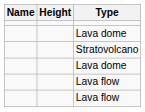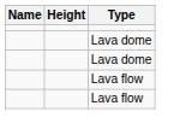 <table class="wikitable">
 <tr>
 <th>Name</th>
 <th>Height</th>
 <th>Type</th>
 </tr>
 <tr>
 <td></td>
 <td></td>
 <td></td>
 </tr>
 <tr>
 <td></td>
 <td></td>
 <td>Lava dome</td>
 </tr>
 <tr>
 <td></td>
 <td></td>
-<td>Stratovolcano</td>
-</tr>
-<tr>
-<td></td>
-<td></td>
 <td>Lava dome</td>
 </tr>
 <tr>
 <td></td>
 <td></td>
 <td>Lava flow</td>
 </tr>
 <tr>
 <td></td>
 <td></td>
 <td>Lava flow</td>
 </tr>
 </table>
